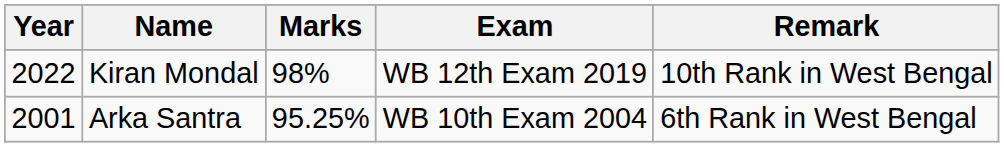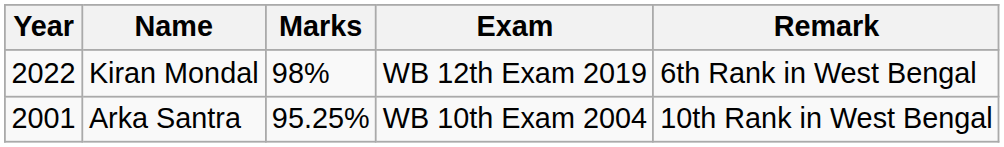 <table class="wikitable sortable">
 <tr>
 <th>Year</th>
 <th>Name</th>
 <th>Marks</th>
 <th>Exam</th>
 <th>Remark</th>
 </tr>
 <tr>
 <td>2022</td>
 <td>Kiran Mondal</td>
 <td>98%</td>
 <td>WB 12th Exam 2019</td>
-<td>10th Rank in West Bengal</td>
+<td>6th Rank in West Bengal</td>
 </tr>
 <tr>
 <td>2001</td>
 <td>Arka Santra</td>
 <td>95.25%</td>
 <td>WB 10th Exam 2004</td>
-<td>6th Rank in West Bengal</td>
+<td>10th Rank in West Bengal</td>
 </tr>
 </table>
